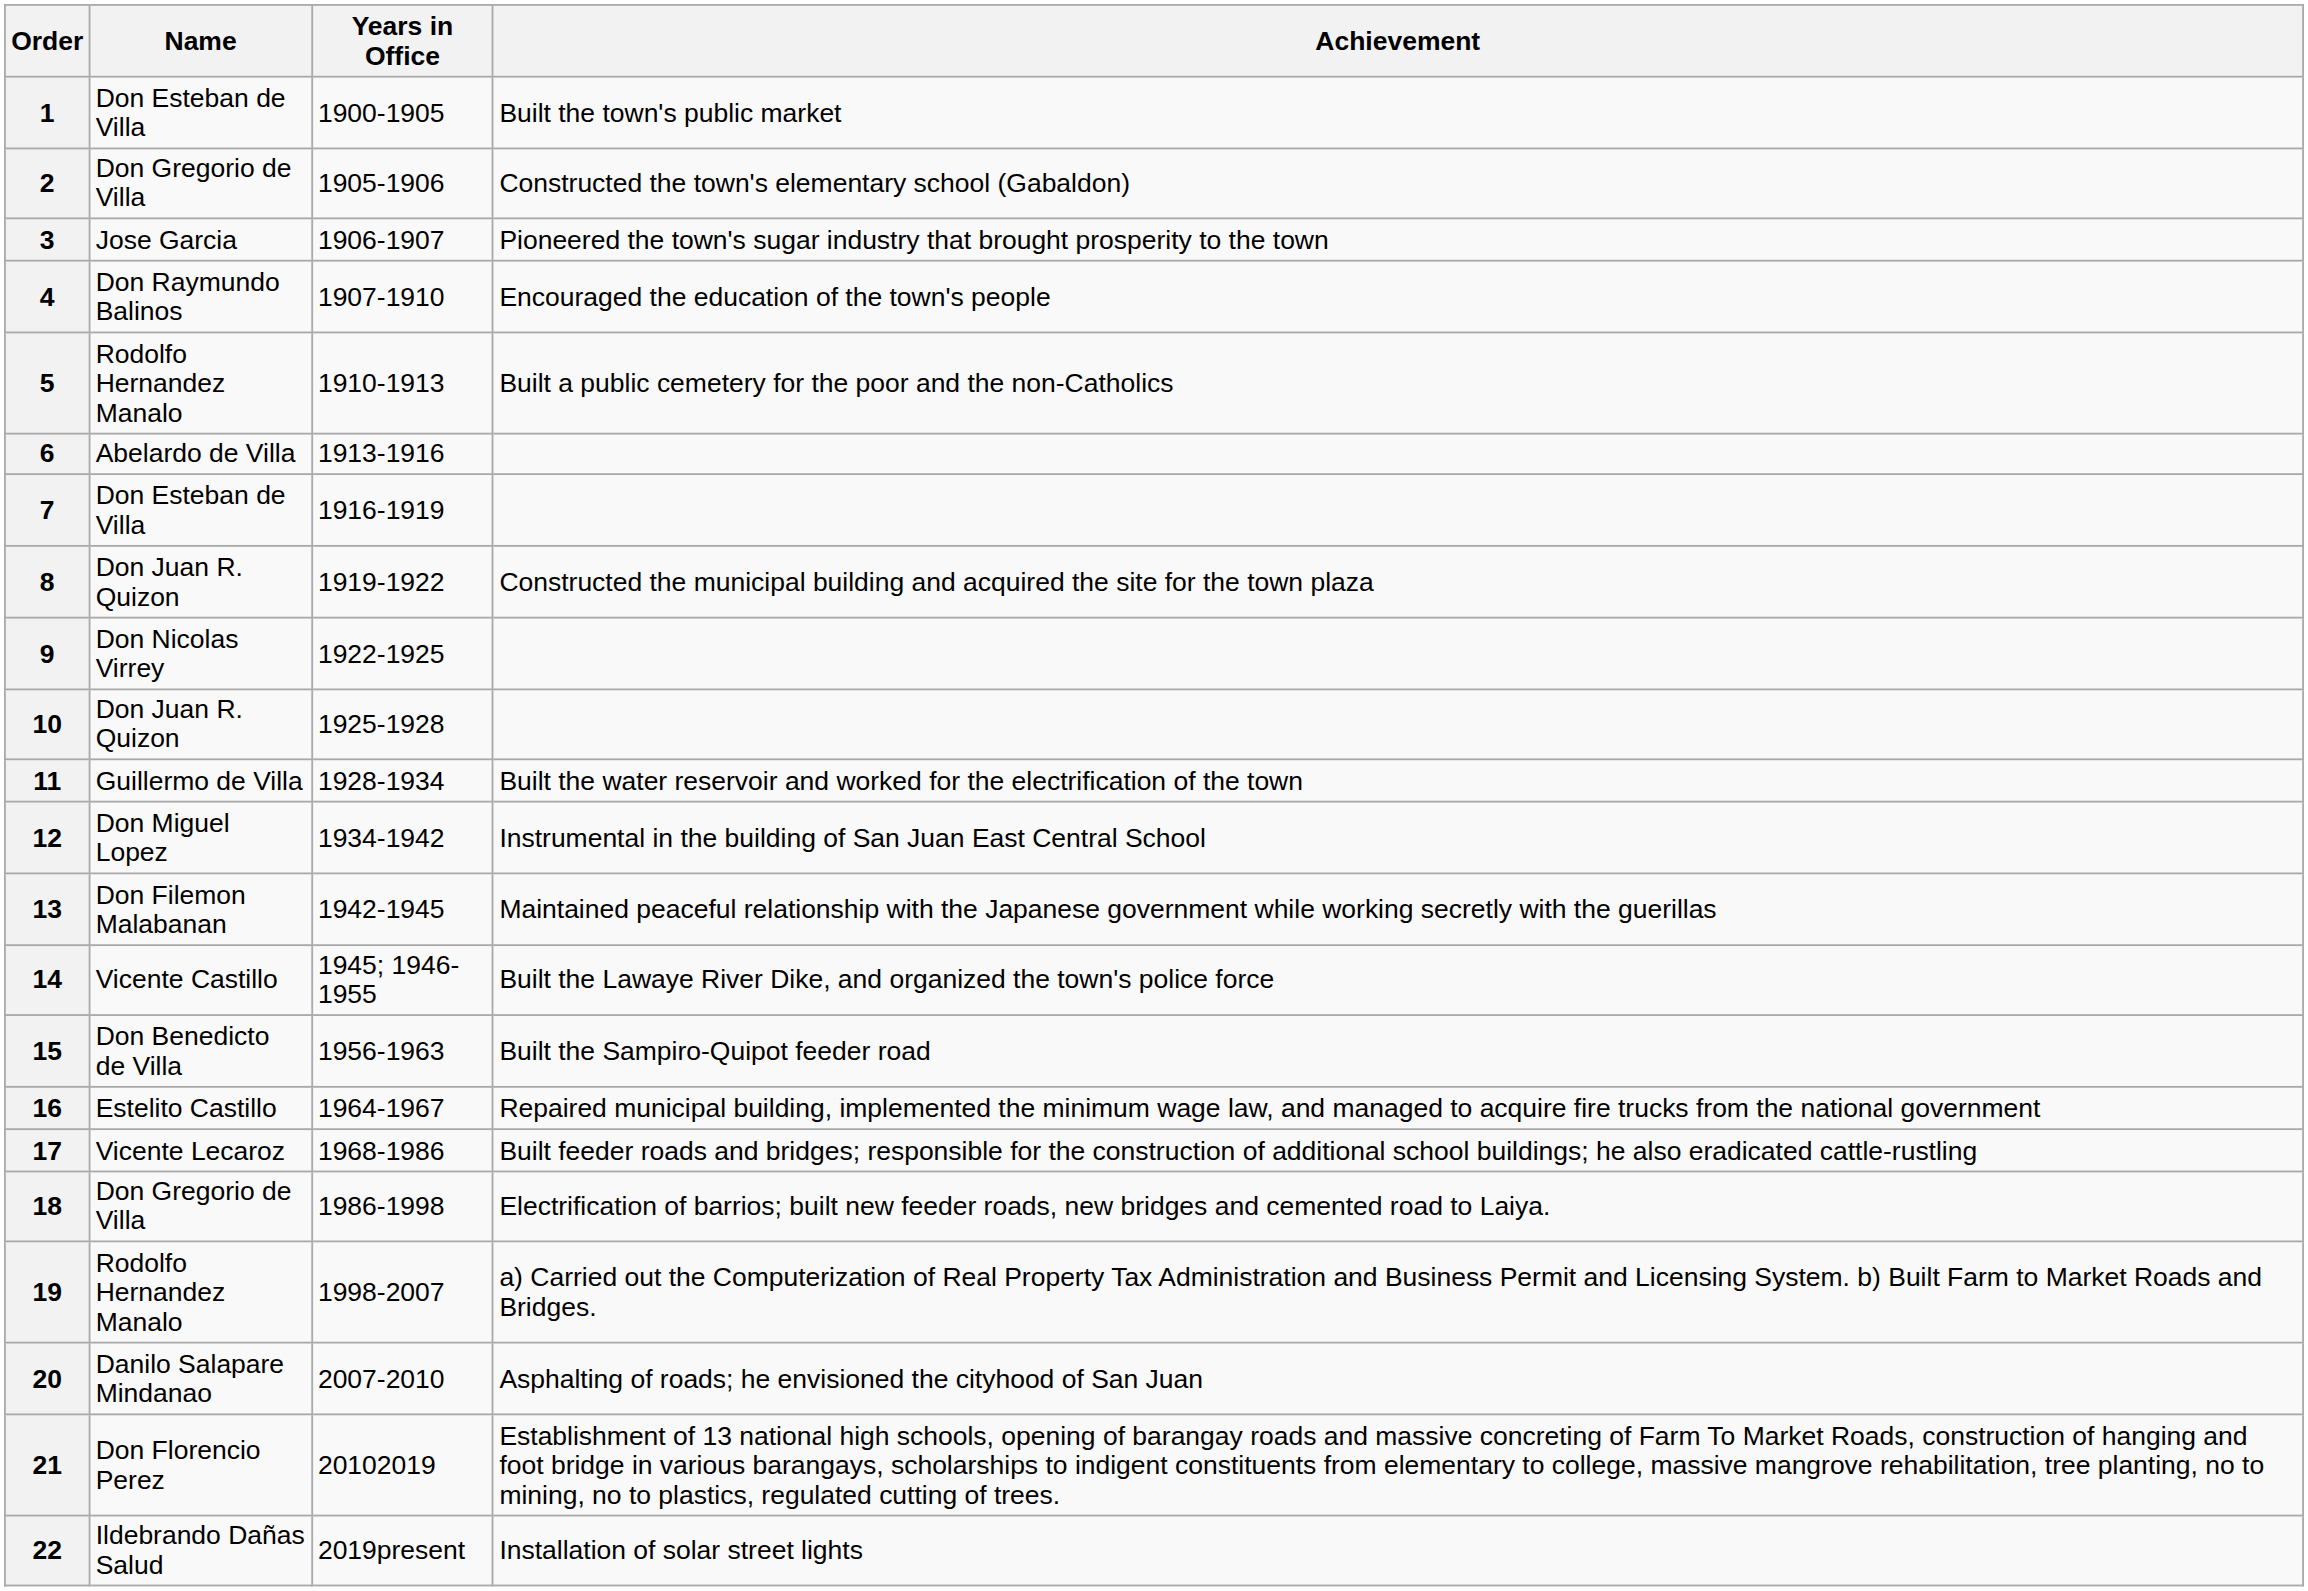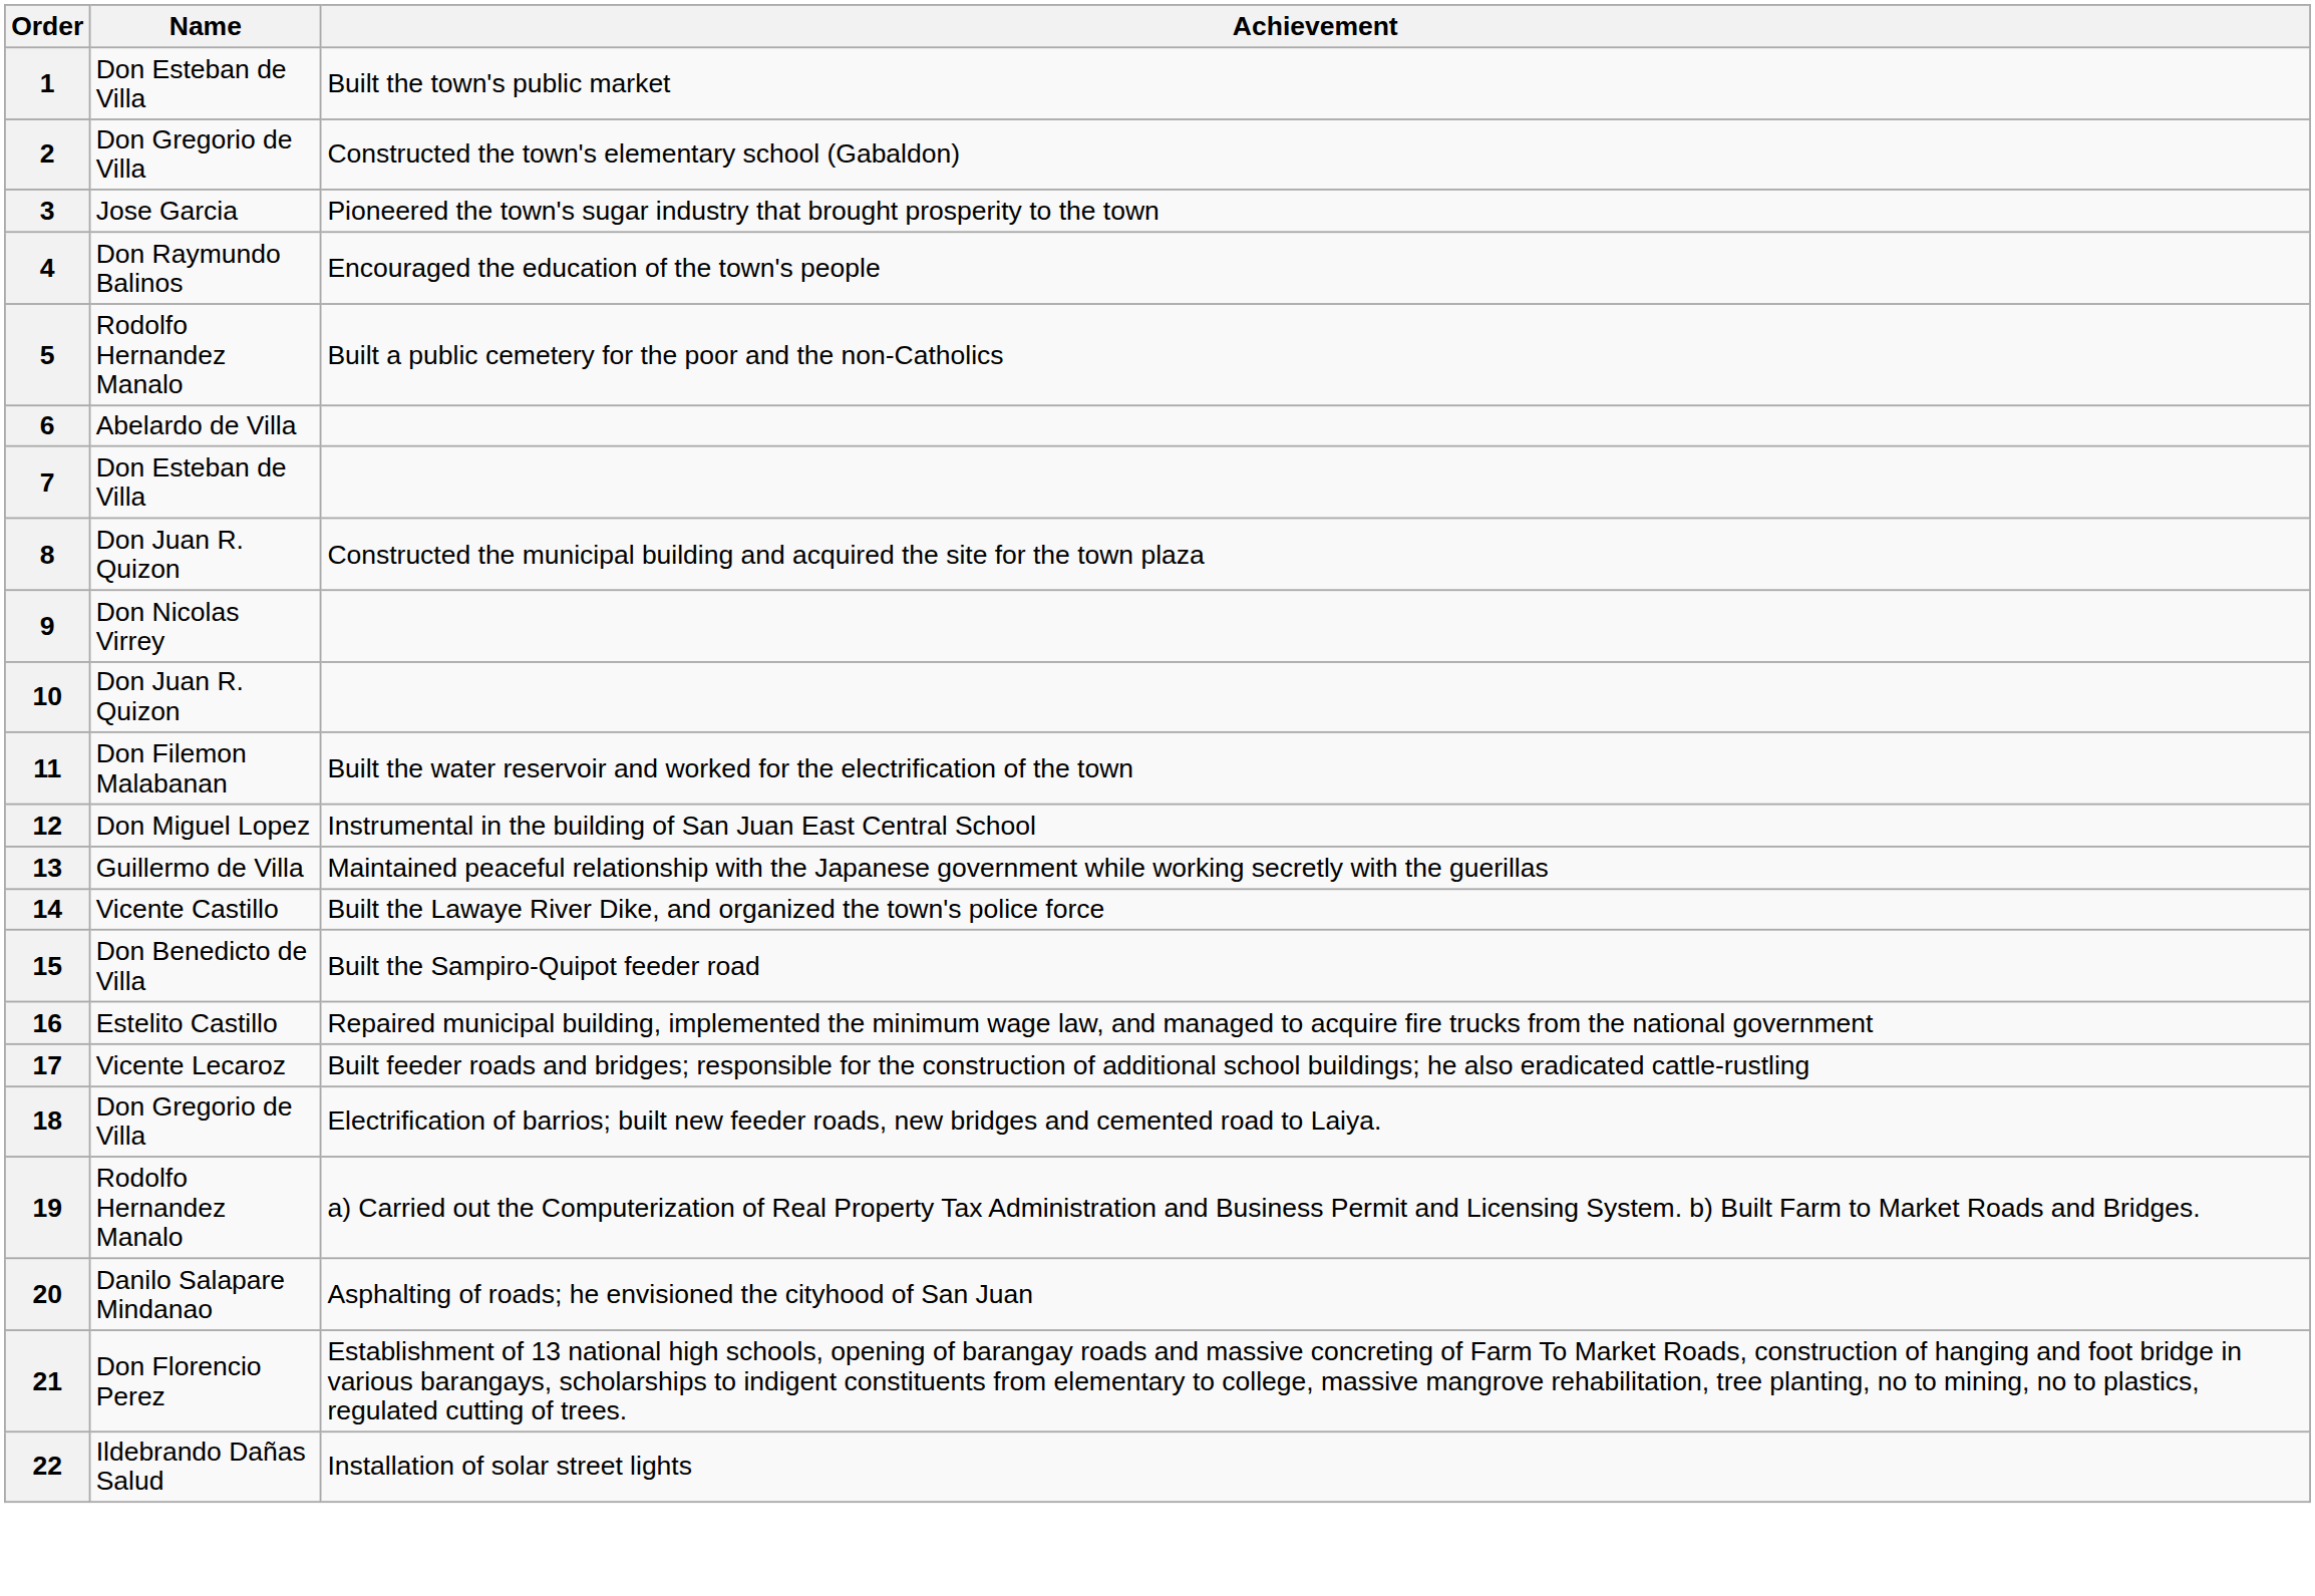 <table class="wikitable plainrowheaders" style="font-size:90%;">
 <tr>
 <th scope="col">Order</th>
 <th scope="col">Name</th>
-<th scope="col">Years in Office</th>
 <th scope="col">Achievement</th>
 </tr>
 <tr>
 <th scope="row">1</th>
 <td>Don Esteban de Villa</td>
-<td>1900-1905</td>
 <td>Built the town's public market</td>
 </tr>
 <tr>
 <th scope="row">2</th>
 <td>Don Gregorio de Villa</td>
-<td>1905-1906</td>
 <td>Constructed the town's elementary school (Gabaldon)</td>
 </tr>
 <tr>
 <th scope="row">3</th>
 <td>Jose Garcia</td>
-<td>1906-1907</td>
 <td>Pioneered the town's sugar industry that brought prosperity to the town</td>
 </tr>
 <tr>
 <th scope="row">4</th>
 <td>Don Raymundo Balinos</td>
-<td>1907-1910</td>
 <td>Encouraged the education of the town's people</td>
 </tr>
 <tr>
 <th scope="row">5</th>
 <td>Rodolfo Hernandez Manalo</td>
-<td>1910-1913</td>
 <td>Built a public cemetery for the poor and the non-Catholics</td>
 </tr>
 <tr>
 <th scope="row">6</th>
 <td>Abelardo de Villa</td>
-<td>1913-1916</td>
 <td></td>
 </tr>
 <tr>
 <th scope="row">7</th>
 <td>Don Esteban de Villa</td>
-<td>1916-1919</td>
 <td></td>
 </tr>
 <tr>
 <th scope="row">8</th>
 <td>Don Juan R. Quizon</td>
-<td>1919-1922</td>
 <td>Constructed the municipal building and acquired the site for the town plaza</td>
 </tr>
 <tr>
 <th scope="row">9</th>
 <td>Don Nicolas Virrey</td>
-<td>1922-1925</td>
 <td></td>
 </tr>
 <tr>
 <th scope="row">10</th>
 <td>Don Juan R. Quizon</td>
-<td>1925-1928</td>
 <td></td>
 </tr>
 <tr>
 <th scope="row">11</th>
-<td>Guillermo de Villa</td>
-<td>1928-1934</td>
+<td>Don Filemon Malabanan</td>
 <td>Built the water reservoir and worked for the electrification of the town</td>
 </tr>
 <tr>
 <th scope="row">12</th>
 <td>Don Miguel Lopez</td>
-<td>1934-1942</td>
 <td>Instrumental in the building of San Juan East Central School</td>
 </tr>
 <tr>
 <th scope="row">13</th>
-<td>Don Filemon Malabanan</td>
-<td>1942-1945</td>
+<td>Guillermo de Villa</td>
 <td>Maintained peaceful relationship with the Japanese government while working secretly with the guerillas</td>
 </tr>
 <tr>
 <th scope="row">14</th>
 <td>Vicente Castillo</td>
-<td>1945; 1946-1955</td>
 <td>Built the Lawaye River Dike, and organized the town's police force</td>
 </tr>
 <tr>
 <th scope="row">15</th>
 <td>Don Benedicto de Villa</td>
-<td>1956-1963</td>
 <td>Built the Sampiro-Quipot feeder road</td>
 </tr>
 <tr>
 <th scope="row">16</th>
 <td>Estelito Castillo</td>
-<td>1964-1967</td>
 <td>Repaired municipal building, implemented the minimum wage law, and managed to acquire fire trucks from the national government</td>
 </tr>
 <tr>
 <th scope="row">17</th>
 <td>Vicente Lecaroz</td>
-<td>1968-1986</td>
 <td>Built feeder roads and bridges; responsible for the construction of additional school buildings; he also eradicated cattle-rustling</td>
 </tr>
 <tr>
 <th scope="row">18</th>
 <td>Don Gregorio de Villa</td>
-<td>1986-1998</td>
 <td>Electrification of barrios; built new feeder roads, new bridges and cemented road to Laiya.</td>
 </tr>
 <tr>
 <th scope="row">19</th>
 <td>Rodolfo Hernandez Manalo</td>
-<td>1998-2007</td>
 <td>a) Carried out the Computerization of Real Property Tax Administration and Business Permit and Licensing System. b) Built Farm to Market Roads and Bridges.</td>
 </tr>
 <tr>
 <th scope="row">20</th>
 <td>Danilo Salapare Mindanao</td>
-<td>2007-2010</td>
 <td>Asphalting of roads; he envisioned the cityhood of San Juan</td>
 </tr>
 <tr>
 <th scope="row">21</th>
 <td>Don Florencio Perez</td>
-<td>20102019</td>
 <td>Establishment of 13 national high schools, opening of barangay roads and massive concreting of Farm To Market Roads, construction of hanging and foot bridge in various barangays, scholarships to indigent constituents from elementary to college, massive mangrove rehabilitation, tree planting, no to mining, no to plastics, regulated cutting of trees.</td>
 </tr>
 <tr>
 <th scope="row">22</th>
 <td>Ildebrando Dañas Salud</td>
-<td>2019present</td>
 <td>Installation of solar street lights</td>
 </tr>
 </table>
